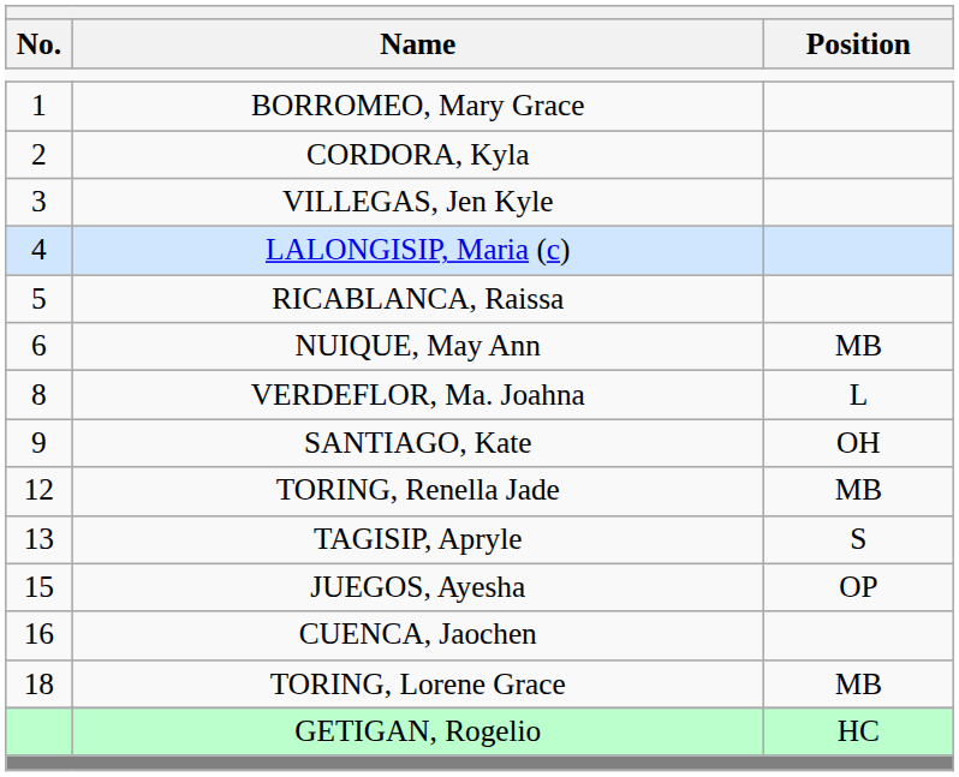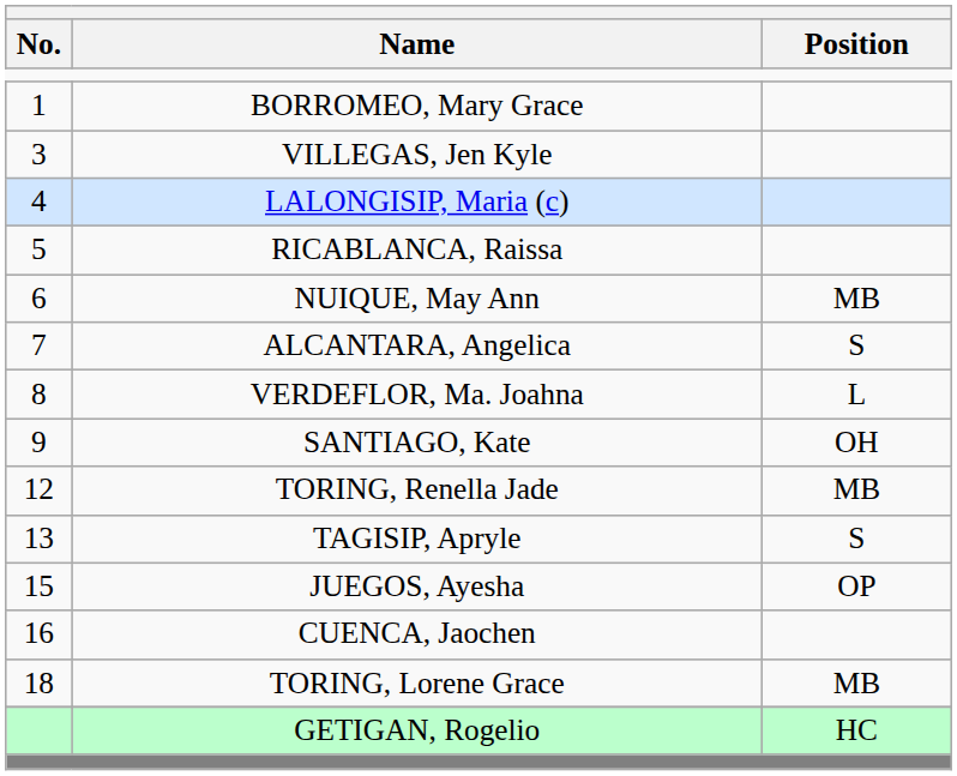 <table class='wikitable mw-collapsible mw-collapsed' style="text-align: center; width: 500px; border: none">
 <tr>
 <th style='text-align: left;' colspan=3></th>
 </tr>
 <tr>
 <th style='width: 7%;'>No.</th>
 <th>Name</th>
 <th style='width: 20%;'>Position</th>
 </tr>
 <tr>
 <td style='border: none;'></td>
 </tr>
 <tr>
 <td>1</td>
 <td>BORROMEO, Mary Grace</td>
-<td></td>
-</tr>
-<tr>
-<td>2</td>
-<td>CORDORA, Kyla</td>
 <td></td>
 </tr>
 <tr>
 <td>3</td>
 <td>VILLEGAS, Jen Kyle</td>
 <td></td>
 </tr>
 <tr style="background:#D0E6FF">
 <td>4</td>
 <td><a href='#'>LALONGISIP, Maria</a> (<a href='#'>c</a>)</td>
 <td></td>
 </tr>
 <tr>
 <td>5</td>
 <td>RICABLANCA, Raissa</td>
 <td></td>
 </tr>
 <tr>
 <td>6</td>
 <td>NUIQUE, May Ann</td>
 <td>MB</td>
+</tr>
+<tr>
+<td>7</td>
+<td>ALCANTARA, Angelica</td>
+<td>S</td>
 </tr>
 <tr>
 <td>8</td>
 <td>VERDEFLOR, Ma. Joahna</td>
 <td>L</td>
 </tr>
 <tr>
 <td>9</td>
 <td>SANTIAGO, Kate</td>
 <td>OH</td>
 </tr>
 <tr>
 <td>12</td>
 <td>TORING, Renella Jade</td>
 <td>MB</td>
 </tr>
 <tr>
 <td>13</td>
 <td>TAGISIP, Apryle</td>
 <td>S</td>
 </tr>
 <tr>
 <td>15</td>
 <td>JUEGOS, Ayesha</td>
 <td>OP</td>
 </tr>
 <tr>
 <td>16</td>
 <td>CUENCA, Jaochen</td>
 <td></td>
 </tr>
 <tr>
 <td>18</td>
 <td>TORING, Lorene Grace</td>
 <td>MB</td>
 </tr>
 <tr>
 </tr>
 <tr style="background:#BBFFCC">
 <td></td>
 <td>GETIGAN, Rogelio</td>
 <td>HC</td>
 </tr>
 <tr>
 <th style='background: grey;' colspan=3></th>
 </tr>
 </table>
